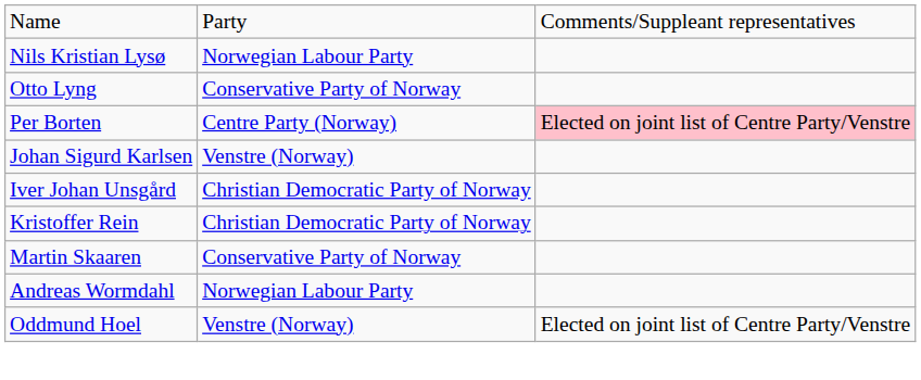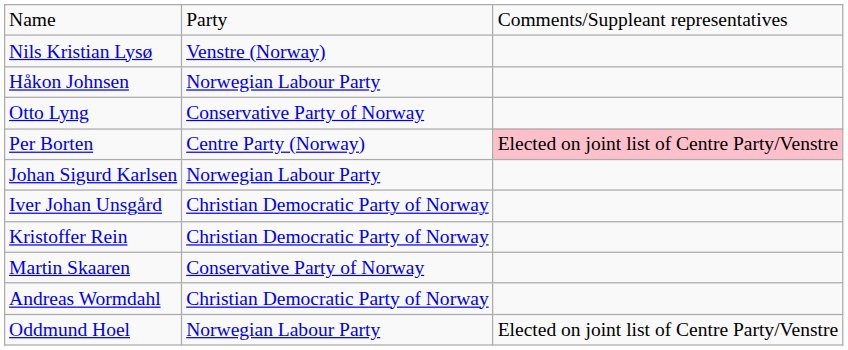 <table class="wikitable">
 <tr>
 <td>Name</td>
 <td>Party</td>
 <td>Comments/Suppleant representatives</td>
 </tr>
 <tr>
 <td><a href='#'>Nils Kristian Lysø</a></td>
+<td><a href='#'>Venstre (Norway)</a></td>
+<td></td>
+</tr>
+<tr>
+<td><a href='#'>Håkon Johnsen</a></td>
 <td><a href='#'>Norwegian Labour Party</a></td>
 <td></td>
 </tr>
 <tr>
 <td><a href='#'>Otto Lyng</a></td>
 <td><a href='#'>Conservative Party of Norway</a></td>
 <td></td>
 </tr>
 <tr>
 <td><a href='#'>Per Borten</a></td>
 <td><a href='#'>Centre Party (Norway)</a></td>
 <td style="background: pink;">Elected on joint list of Centre Party/Venstre</td>
 </tr>
 <tr>
 <td><a href='#'>Johan Sigurd Karlsen</a></td>
-<td><a href='#'>Venstre (Norway)</a></td>
+<td><a href='#'>Norwegian Labour Party</a></td>
 <td></td>
 </tr>
 <tr>
 <td><a href='#'>Iver Johan Unsgård</a></td>
 <td><a href='#'>Christian Democratic Party of Norway</a></td>
 <td></td>
 </tr>
 <tr>
 <td><a href='#'>Kristoffer Rein</a></td>
 <td><a href='#'>Christian Democratic Party of Norway</a></td>
 <td></td>
 </tr>
 <tr>
 <td><a href='#'>Martin Skaaren</a></td>
 <td><a href='#'>Conservative Party of Norway</a></td>
 <td></td>
 </tr>
 <tr>
 <td><a href='#'>Andreas Wormdahl</a></td>
-<td><a href='#'>Norwegian Labour Party</a></td>
+<td><a href='#'>Christian Democratic Party of Norway</a></td>
 <td></td>
 </tr>
 <tr>
 <td><a href='#'>Oddmund Hoel</a></td>
-<td><a href='#'>Venstre (Norway)</a></td>
+<td><a href='#'>Norwegian Labour Party</a></td>
 <td>Elected on joint list of Centre Party/Venstre</td>
 </tr>
 </table>
